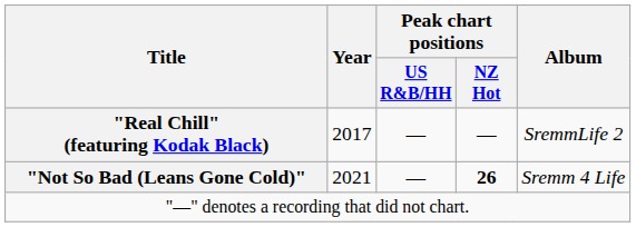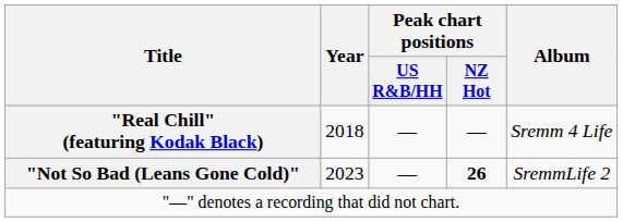 <table class="wikitable plainrowheaders" style="text-align:center;">
 <tr>
 <th scope="col" rowspan="2" style="width:16em;">Title</th>
 <th scope="col" rowspan="2">Year</th>
 <th scope="col" colspan="2">Peak chart positions</th>
 <th scope="col" rowspan="2">Album</th>
 </tr>
 <tr>
 <th scope="col" style="width:3em;font-size:90%;"><a href='#'>US<br>R&B/HH</a><br></th>
 <th scope="col" style="width:3em;font-size:90%;"><a href='#'>NZ<br>Hot</a><br></th>
 </tr>
 <tr>
 <th scope="row">"Real Chill"<br><span>(featuring <a href='#'>Kodak Black</a>)</span></th>
-<td>2017</td>
+<td>2018</td>
 <td>—</td>
 <td>—</td>
-<td><em>SremmLife 2</em></td>
+<td><em>Sremm 4 Life</em></td>
 </tr>
 <tr>
 <th scope="row">"Not So Bad (Leans Gone Cold)"</th>
-<td>2021</td>
+<td>2023</td>
 <td>—</td>
 <td><strong>26</strong></td>
-<td><em>Sremm 4 Life</em></td>
+<td><em>SremmLife 2</em></td>
 </tr>
 <tr>
 <td colspan="5" style="font-size:90%">"—" denotes a recording that did not chart.</td>
 </tr>
 </table>
